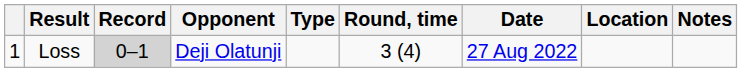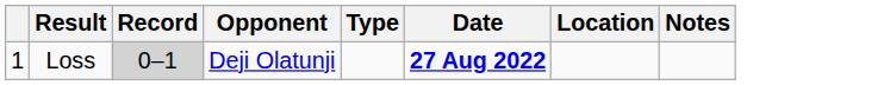 <table class="wikitable" style="text-align:center">
 <tr>
 <th></th>
 <th>Result</th>
 <th>Record</th>
 <th>Opponent</th>
 <th>Type</th>
-<th>Round, time</th>
 <th>Date</th>
 <th>Location</th>
 <th>Notes</th>
 </tr>
 <tr>
 <td>1</td>
 <td>Loss</td>
 <td style="background: lightgrey;">0–1</td>
 <td style="text-align:left;"><a href='#'>Deji Olatunji</a></td>
 <td></td>
-<td>3 (4) </td>
-<td><a href='#'>27 Aug 2022</a></td>
+<td><strong><a href='#'>27 Aug 2022</a></strong></td>
 <td style="text-align:left;"></td>
 <td style="text-align:left;"></td>
 </tr>
 </table>
